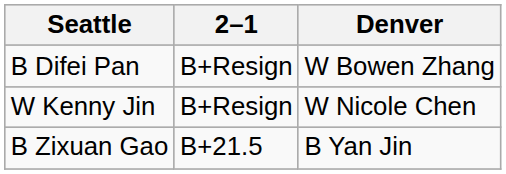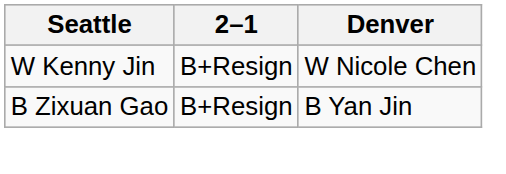 <table class="wikitable">
 <tr>
 <th>Seattle</th>
 <th>2–1</th>
 <th>Denver</th>
-</tr>
-<tr>
-<td>B Difei Pan</td>
-<td>B+Resign</td>
-<td>W Bowen Zhang</td>
 </tr>
 <tr>
 <td>W Kenny Jin</td>
 <td>B+Resign</td>
 <td>W Nicole Chen</td>
 </tr>
 <tr>
 <td>B Zixuan Gao</td>
-<td>B+21.5</td>
+<td>B+Resign</td>
 <td>B Yan Jin</td>
 </tr>
 </table>
